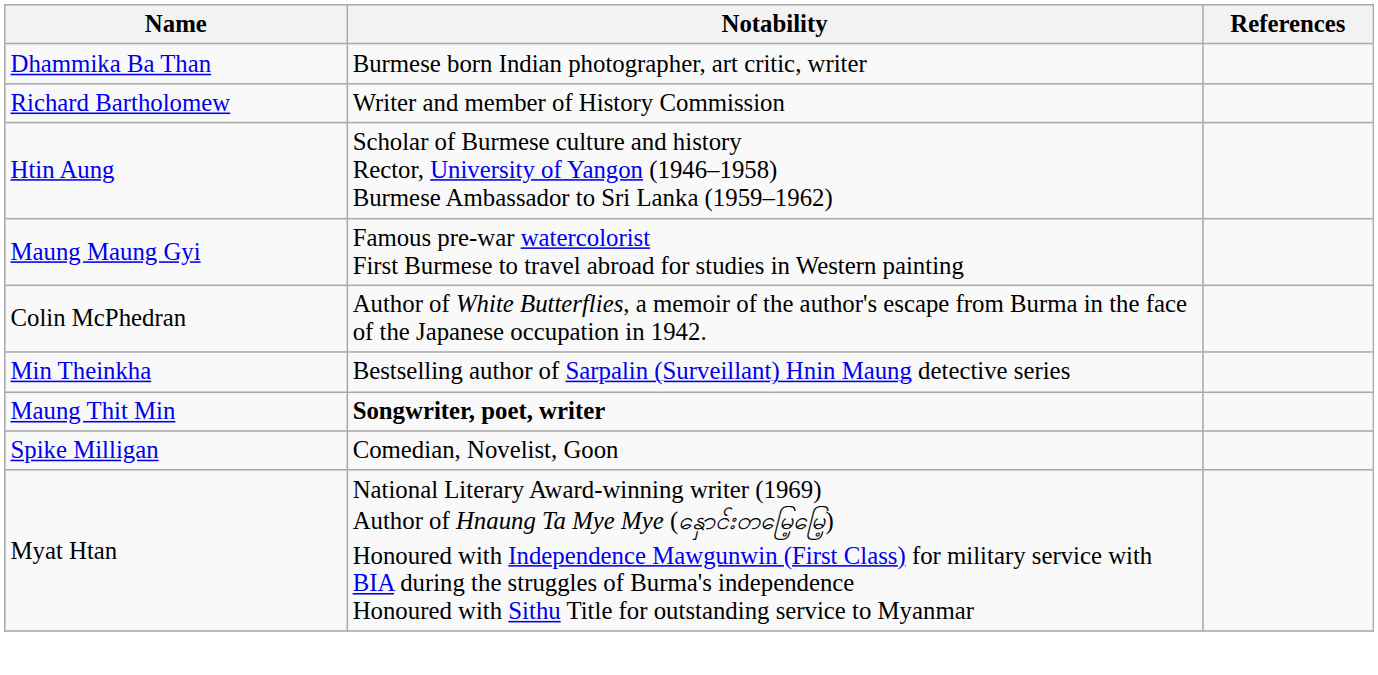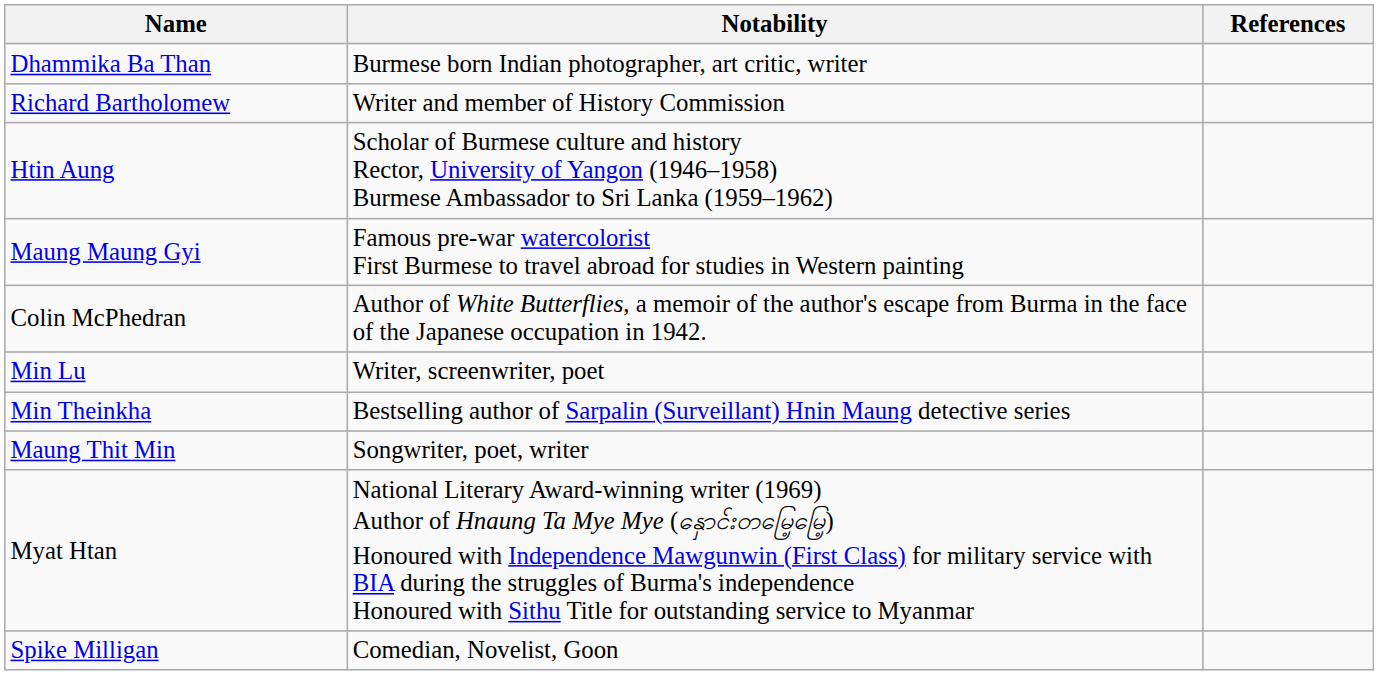 <table width=100% class="wikitable">
 <tr>
 <th width=20%>Name</th>
 <th width=50%>Notability</th>
 <th width=10%>References</th>
 </tr>
 <tr>
 <td><a href='#'>Dhammika Ba Than</a></td>
 <td>Burmese born Indian photographer, art critic, writer</td>
 <td></td>
 </tr>
 <tr>
 <td><a href='#'>Richard Bartholomew</a></td>
 <td>Writer and member of History Commission</td>
 <td></td>
 </tr>
 <tr>
 <td><a href='#'>Htin Aung</a></td>
 <td>Scholar of Burmese culture and history <br> Rector, <a href='#'>University of Yangon</a> (1946–1958) <br> Burmese Ambassador to Sri Lanka (1959–1962)</td>
 <td></td>
 </tr>
 <tr>
 <td><a href='#'>Maung Maung Gyi</a></td>
 <td>Famous pre-war <a href='#'>watercolorist</a> <br> First Burmese to travel abroad for studies in Western painting</td>
 <td></td>
 </tr>
 <tr>
 <td>Colin McPhedran</td>
 <td>Author of <em>White Butterflies</em>, a memoir of the author's escape from Burma in the face of the Japanese occupation in 1942.</td>
 <td></td>
 </tr>
 <tr>
+<td><a href='#'>Min Lu</a></td>
+<td>Writer, screenwriter, poet</td>
+<td></td>
+</tr>
+<tr>
 <td><a href='#'>Min Theinkha</a></td>
 <td>Bestselling author of <a href='#'>Sarpalin (Surveillant) Hnin Maung</a> detective series</td>
 <td></td>
 </tr>
 <tr>
 <td><a href='#'>Maung Thit Min</a></td>
-<td><strong>Songwriter, poet, writer</strong></td>
+<td>Songwriter, poet, writer</td>
+<td></td>
+</tr>
+<tr>
+<td>Myat Htan</td>
+<td>National Literary Award-winning writer (1969)<br>Author of <em>Hnaung Ta Mye Mye</em> (<em>နှောင်းတမြေ့မြေ့</em>)<br> Honoured with <a href='#'>Independence Mawgunwin (First Class)</a> for military service with <a href='#'>BIA</a> during the struggles of Burma's independence<br> Honoured with <a href='#'>Sithu</a> Title for outstanding service to Myanmar</td>
 <td></td>
 </tr>
 <tr>
 <td><a href='#'>Spike Milligan</a></td>
 <td>Comedian, Novelist, Goon</td>
 <td></td>
 </tr>
-<tr>
-<td>Myat Htan</td>
-<td>National Literary Award-winning writer (1969)<br>Author of <em>Hnaung Ta Mye Mye</em> (<em>နှောင်းတမြေ့မြေ့</em>)<br> Honoured with <a href='#'>Independence Mawgunwin (First Class)</a> for military service with <a href='#'>BIA</a> during the struggles of Burma's independence<br> Honoured with <a href='#'>Sithu</a> Title for outstanding service to Myanmar</td>
-<td></td>
-</tr>
 </table>
